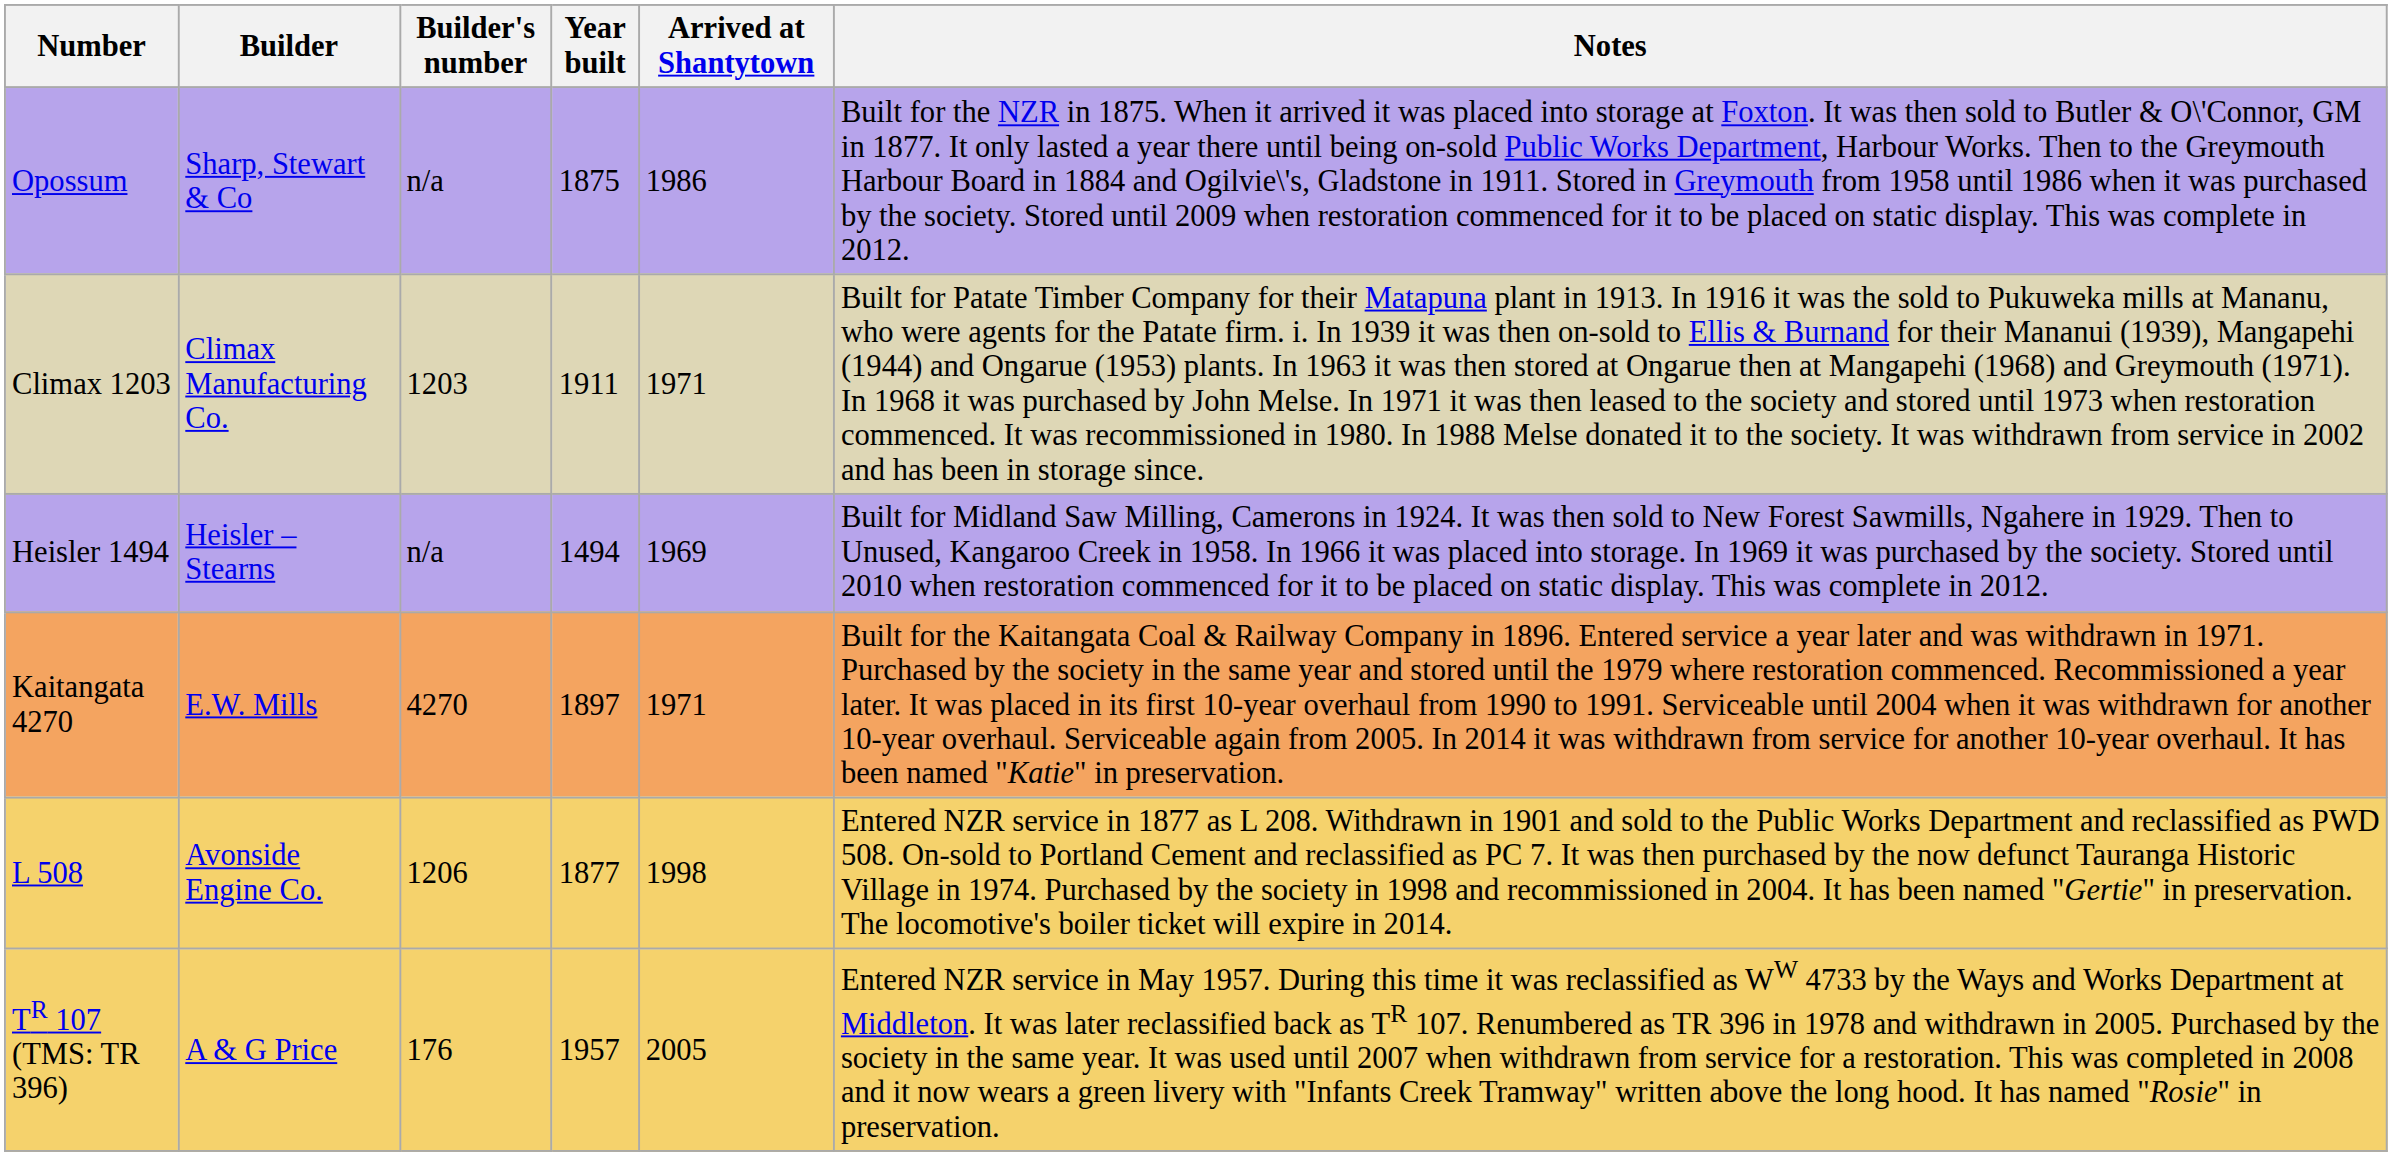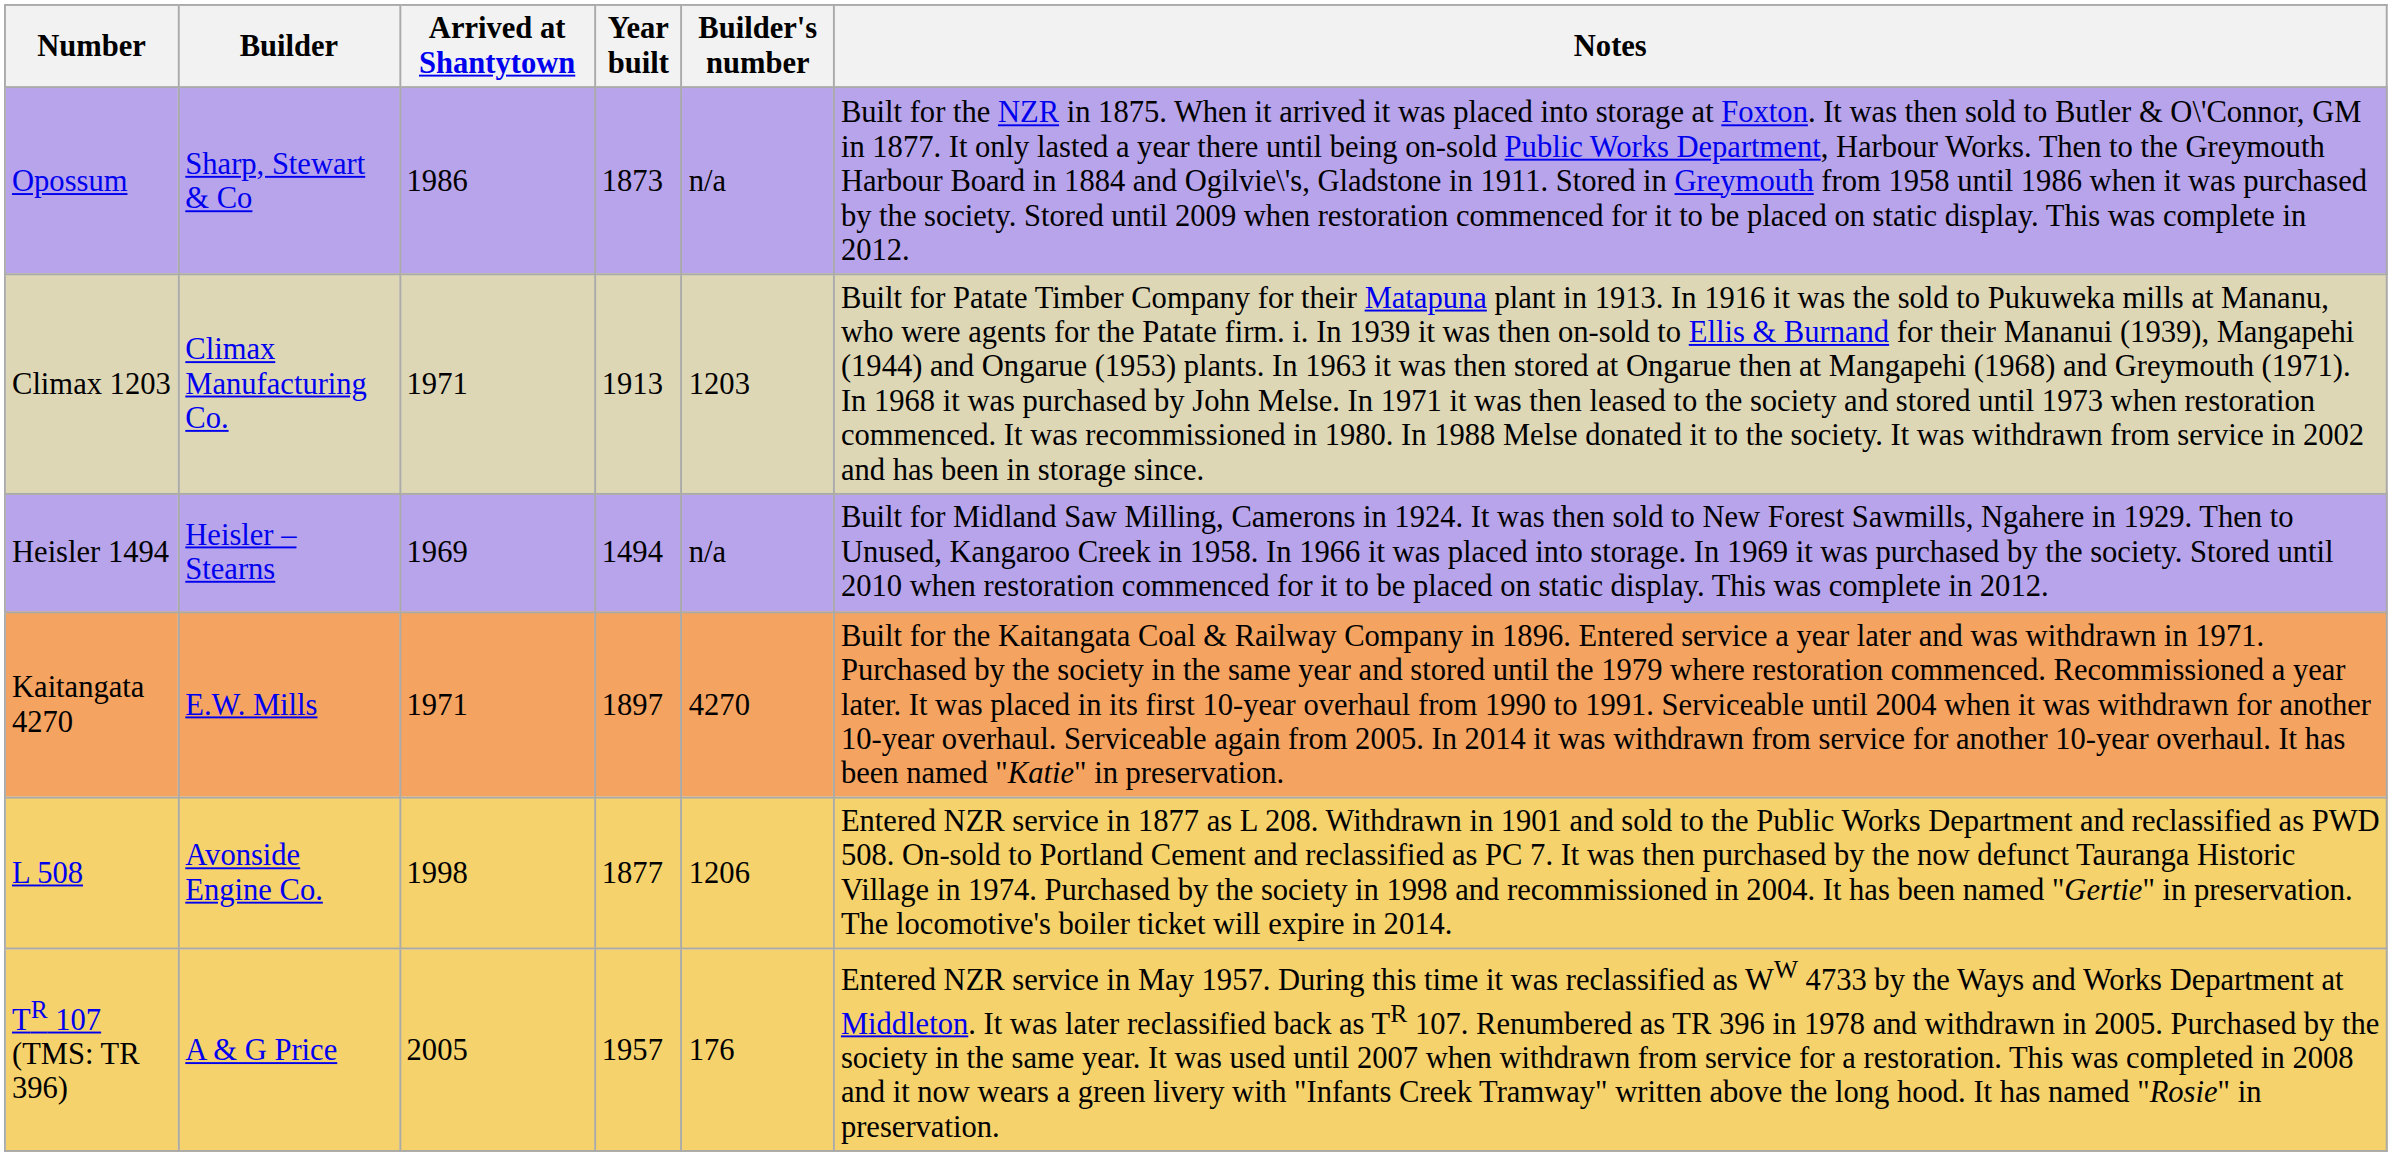 <table class="sortable wikitable" border="1">
 <tr>
 <th>Number</th>
 <th>Builder</th>
+<th>Arrived at <a href='#'>Shantytown</a></th>
+<th>Year built</th>
 <th>Builder's number</th>
-<th>Year built</th>
-<th>Arrived at <a href='#'>Shantytown</a></th>
 <th>Notes</th>
 </tr>
 <tr style="background:#B7A4EB;">
 <td><a href='#'>Opossum</a></td>
 <td><a href='#'>Sharp, Stewart & Co</a></td>
+<td>1986</td>
+<td>1873</td>
 <td>n/a</td>
-<td>1875</td>
-<td>1986</td>
 <td>Built for the <a href='#'>NZR</a> in 1875. When it arrived it was placed into storage at <a href='#'>Foxton</a>. It was then sold to Butler & O\'Connor, GM in 1877. It only lasted a year there until being on-sold <a href='#'>Public Works Department</a>, Harbour Works. Then to the Greymouth Harbour Board in 1884 and Ogilvie\'s, Gladstone in 1911. Stored in <a href='#'>Greymouth</a> from 1958 until 1986 when it was purchased by the society. Stored until 2009 when restoration commenced for it to be placed on static display. This was complete in 2012.</td>
 </tr>
 <tr style="background:#DED7B6;">
 <td>Climax 1203</td>
 <td><a href='#'>Climax Manufacturing Co.</a></td>
+<td>1971</td>
+<td>1913</td>
 <td>1203</td>
-<td>1911</td>
-<td>1971</td>
 <td>Built for Patate Timber Company for their <a href='#'>Matapuna</a> plant in 1913. In 1916 it was the sold to Pukuweka mills at Mananu, who were agents for the Patate firm. i. In 1939 it was then on-sold to <a href='#'>Ellis & Burnand</a> for their Mananui (1939), Mangapehi (1944) and Ongarue (1953) plants. In 1963 it was then stored at Ongarue then at Mangapehi (1968) and Greymouth (1971). In 1968 it was purchased by John Melse. In 1971 it was then leased to the society and stored until 1973 when restoration commenced. It was recommissioned in 1980. In 1988 Melse donated it to the society. It was withdrawn from service in 2002 and has been in storage since.</td>
 </tr>
 <tr style="background:#B7A4EB;">
 <td>Heisler 1494</td>
 <td><a href='#'>Heisler – Stearns</a></td>
+<td>1969</td>
+<td>1494</td>
 <td>n/a</td>
-<td>1494</td>
-<td>1969</td>
 <td>Built for Midland Saw Milling, Camerons in 1924. It was then sold to New Forest Sawmills, Ngahere in 1929. Then to Unused, Kangaroo Creek in 1958. In 1966 it was placed into storage. In 1969 it was purchased by the society. Stored until 2010 when restoration commenced for it to be placed on static display. This was complete in 2012.</td>
 </tr>
 <tr style="background:#f4a460;">
 <td>Kaitangata 4270</td>
 <td><a href='#'>E.W. Mills</a></td>
+<td>1971</td>
+<td>1897</td>
 <td>4270</td>
-<td>1897</td>
-<td>1971</td>
 <td>Built for the Kaitangata Coal & Railway Company in 1896. Entered service a year later and was withdrawn in 1971. Purchased by the society in the same year and stored until the 1979 where restoration commenced. Recommissioned a year later. It was placed in its first 10-year overhaul from 1990 to 1991. Serviceable until 2004 when it was withdrawn for another 10-year overhaul. Serviceable again from 2005. In 2014 it was withdrawn from service for another 10-year overhaul. It has been named "<em>Katie</em>" in preservation.</td>
 </tr>
 <tr style="background:#F5D26C;">
 <td><a href='#'>L 508</a></td>
 <td><a href='#'>Avonside Engine Co.</a></td>
+<td>1998</td>
+<td>1877</td>
 <td>1206</td>
-<td>1877</td>
-<td>1998</td>
 <td>Entered NZR service in 1877 as L 208. Withdrawn in 1901 and sold to the Public Works Department and reclassified as PWD 508. On-sold to Portland Cement and reclassified as PC 7. It was then purchased by the now defunct Tauranga Historic Village in 1974. Purchased by the society in 1998 and recommissioned in 2004. It has been named "<em>Gertie</em>" in preservation. The locomotive's boiler ticket will expire in 2014.</td>
 </tr>
 <tr style="background:#F5D26C;">
 <td><a href='#'>T<sup>R</sup> 107</a> (TMS: TR 396)</td>
 <td><a href='#'>A & G Price</a></td>
+<td>2005</td>
+<td>1957</td>
 <td>176</td>
-<td>1957</td>
-<td>2005</td>
 <td>Entered NZR service in May 1957. During this time it was reclassified as W<sup>W</sup> 4733 by the Ways and Works Department at <a href='#'>Middleton</a>. It was later reclassified back as T<sup>R</sup> 107. Renumbered as TR 396 in 1978 and withdrawn in 2005. Purchased by the society in the same year. It was used until 2007 when withdrawn from service for a restoration. This was completed in 2008 and it now wears a green livery with "Infants Creek Tramway" written above the long hood. It has named "<em>Rosie</em>" in preservation.</td>
 </tr>
 </table>
